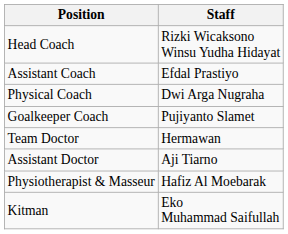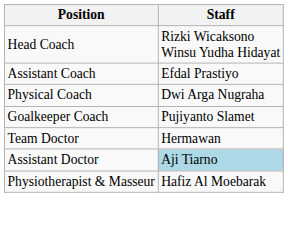 <table class="wikitable">
 <tr>
 <th>Position</th>
 <th>Staff</th>
 </tr>
 <tr>
 <td>Head Coach</td>
 <td> Rizki Wicaksono <br>  Winsu Yudha Hidayat</td>
 </tr>
 <tr>
 <td>Assistant Coach</td>
 <td> Efdal Prastiyo</td>
 </tr>
 <tr>
 <td>Physical Coach</td>
 <td> Dwi Arga Nugraha</td>
 </tr>
 <tr>
 <td>Goalkeeper Coach</td>
 <td> Pujiyanto Slamet</td>
 </tr>
 <tr>
 <td>Team Doctor</td>
 <td> Hermawan</td>
 </tr>
 <tr>
 <td>Assistant Doctor</td>
-<td> Aji Tiarno</td>
+<td style="background: lightblue;"> Aji Tiarno</td>
 </tr>
 <tr>
 <td>Physiotherapist & Masseur</td>
 <td> Hafiz Al Moebarak</td>
 </tr>
-<tr>
-<td>Kitman</td>
-<td> Eko <br>  Muhammad Saifullah</td>
-</tr>
 </table>
